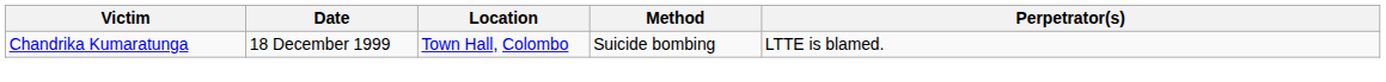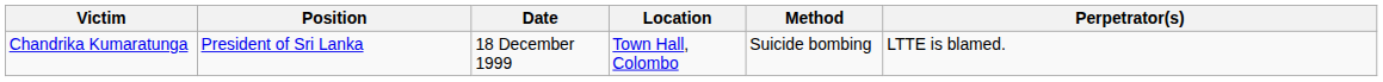 <table class="wikitable" style="font-size:95%;width:100%;valign=top">
 <tr>
 <th width="14%">Victim</th>
+<th width="20%">Position</th>
 <th width="10%">Date</th>
 <th width="10%">Location</th>
 <th width="10%">Method</th>
 <th width="36%">Perpetrator(s)</th>
 </tr>
 <tr valign=top>
 <td><a href='#'>Chandrika Kumaratunga</a></td>
+<td><a href='#'>President of Sri Lanka</a></td>
 <td>18 December 1999</td>
 <td><a href='#'>Town Hall</a>, <a href='#'>Colombo</a></td>
 <td>Suicide bombing</td>
 <td>LTTE is blamed.</td>
 </tr>
 </table>
